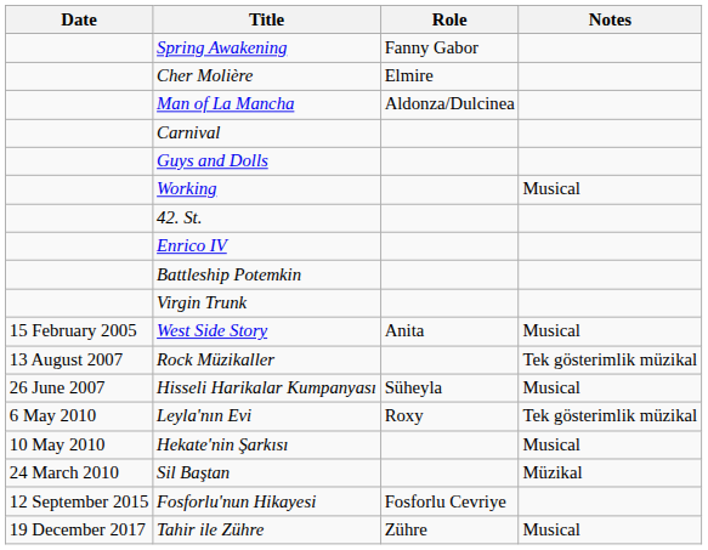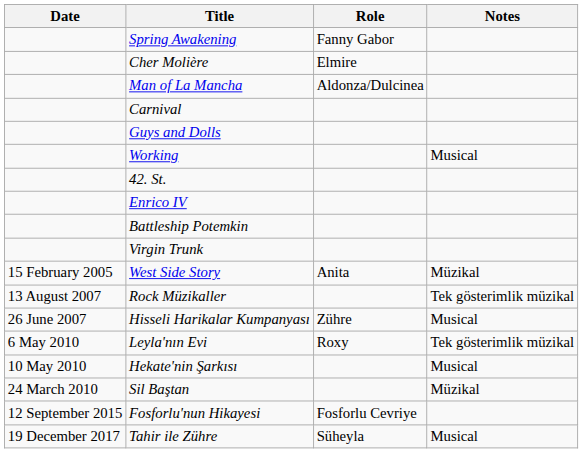 <table class="wikitable sortable">
 <tr>
 <th>Date</th>
 <th>Title</th>
 <th>Role</th>
 <th class = "unsortable">Notes</th>
 </tr>
 <tr>
 <td></td>
 <td><em><a href='#'>Spring Awakening</a></em></td>
 <td>Fanny Gabor</td>
 <td></td>
 </tr>
 <tr>
 <td></td>
 <td><em>Cher Molière</em></td>
 <td>Elmire</td>
 <td></td>
 </tr>
 <tr>
 <td></td>
 <td><em><a href='#'>Man of La Mancha</a></em></td>
 <td>Aldonza/Dulcinea</td>
 <td></td>
 </tr>
 <tr>
 <td></td>
 <td><em>Carnival</em></td>
 <td></td>
 <td></td>
 </tr>
 <tr>
 <td></td>
 <td><em><a href='#'>Guys and Dolls</a></em></td>
 <td></td>
 <td></td>
 </tr>
 <tr>
 <td></td>
 <td><em><a href='#'>Working</a></em></td>
 <td></td>
 <td>Musical</td>
 </tr>
 <tr>
 <td></td>
 <td><em>42. St.</em></td>
 <td></td>
 <td></td>
 </tr>
 <tr>
 <td></td>
 <td><em><a href='#'>Enrico IV</a></em></td>
 <td></td>
 <td></td>
 </tr>
 <tr>
 <td></td>
 <td><em>Battleship Potemkin</em></td>
 <td></td>
 <td></td>
 </tr>
 <tr>
 <td></td>
 <td><em>Virgin Trunk</em></td>
 <td></td>
 <td></td>
 </tr>
 <tr>
 <td>15 February 2005</td>
 <td><em><a href='#'>West Side Story</a></em></td>
 <td>Anita</td>
-<td>Musical</td>
+<td>Müzikal</td>
 </tr>
 <tr>
 <td>13 August 2007</td>
 <td><em>Rock Müzikaller</em></td>
 <td></td>
 <td>Tek gösterimlik müzikal</td>
 </tr>
 <tr>
 <td>26 June 2007</td>
 <td><em>Hisseli Harikalar Kumpanyası</em></td>
-<td>Süheyla</td>
+<td>Zühre</td>
 <td>Musical</td>
 </tr>
 <tr>
 <td>6 May 2010</td>
 <td><em>Leyla'nın Evi</em></td>
 <td>Roxy</td>
 <td>Tek gösterimlik müzikal</td>
 </tr>
 <tr>
 <td>10 May 2010</td>
 <td><em>Hekate'nin Şarkısı</em></td>
 <td></td>
 <td>Musical</td>
 </tr>
 <tr>
 <td>24 March 2010</td>
 <td><em>Sil Baştan</em></td>
 <td></td>
 <td>Müzikal</td>
 </tr>
 <tr>
 <td>12 September 2015</td>
 <td><em>Fosforlu'nun Hikayesi</em></td>
 <td>Fosforlu Cevriye</td>
 <td></td>
 </tr>
 <tr>
 <td>19 December 2017</td>
 <td><em>Tahir ile Zühre</em></td>
-<td>Zühre</td>
+<td>Süheyla</td>
 <td>Musical</td>
 </tr>
 </table>
